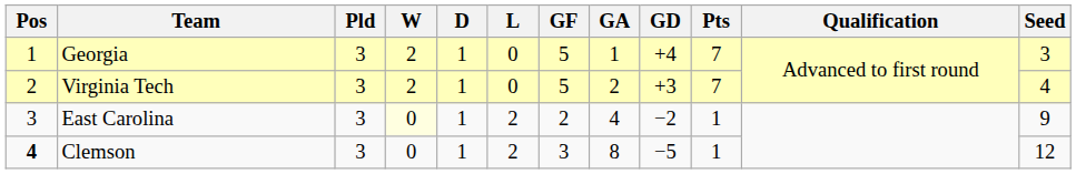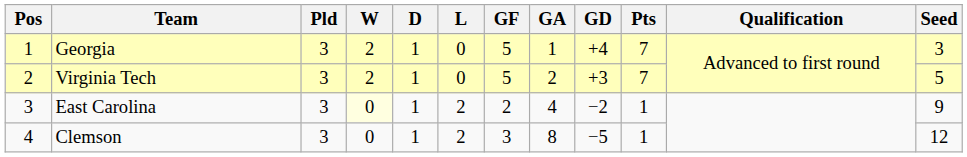 <table class="wikitable" style="text-align:center; margin: 1em auto">
 <tr>
 <th style="width:2em">Pos</th>
 <th style="width:13em">Team</th>
 <th style="width:2em">Pld</th>
 <th style="width:2em">W</th>
 <th style="width:2em">D</th>
 <th style="width:2em">L</th>
 <th style="width:2em">GF</th>
 <th style="width:2em">GA</th>
 <th style="width:2em">GD</th>
 <th style="width:2em">Pts</th>
 <th style="width:13em">Qualification</th>
 <th>Seed</th>
 </tr>
 <tr bgcolor="#ffffbb">
 <td>1</td>
 <td style="text-align:left">Georgia</td>
 <td>3</td>
 <td>2</td>
 <td>1</td>
 <td>0</td>
 <td>5</td>
 <td>1</td>
 <td>+4</td>
 <td>7</td>
 <td rowspan="2">Advanced to first round</td>
 <td>3</td>
 </tr>
 <tr bgcolor="#ffffbb">
 <td>2</td>
 <td style="text-align:left">Virginia Tech</td>
 <td>3</td>
 <td>2</td>
 <td>1</td>
 <td>0</td>
 <td>5</td>
 <td>2</td>
 <td>+3</td>
 <td>7</td>
-<td>4</td>
+<td>5</td>
 </tr>
 <tr>
 <td>3</td>
 <td style="text-align:left">East Carolina</td>
 <td>3</td>
 <td style="background: lightyellow;">0</td>
 <td>1</td>
 <td>2</td>
 <td>2</td>
 <td>4</td>
 <td>−2</td>
 <td>1</td>
 <td rowspan="2"></td>
 <td>9</td>
 </tr>
 <tr>
-<td><strong>4</strong></td>
+<td>4</td>
 <td style="text-align:left">Clemson</td>
 <td>3</td>
 <td>0</td>
 <td>1</td>
 <td>2</td>
 <td>3</td>
 <td>8</td>
 <td>−5</td>
 <td>1</td>
 <td>12</td>
 </tr>
 </table>
